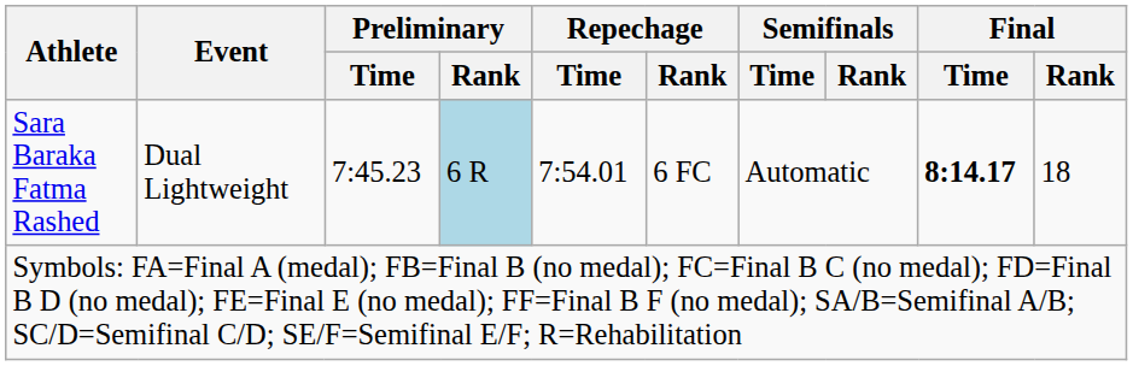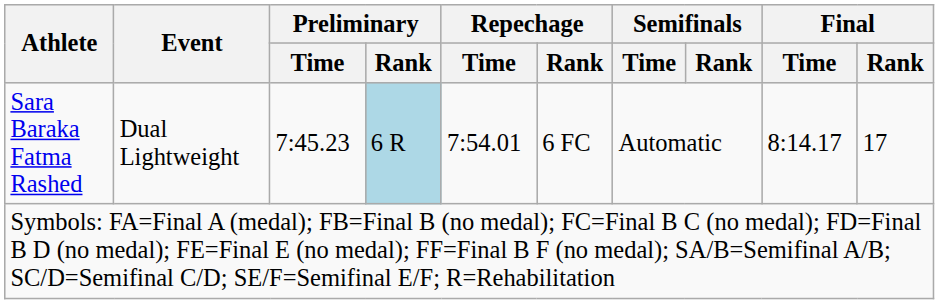 <table class="wikitable">
 <tr>
 <th rowspan="2">Athlete</th>
 <th rowspan="2">Event</th>
 <th colspan="2">Preliminary</th>
 <th colspan="2">Repechage</th>
 <th colspan="2">Semifinals</th>
 <th colspan="2">Final</th>
 </tr>
 <tr>
 <th>Time</th>
 <th>Rank</th>
 <th>Time</th>
 <th>Rank</th>
 <th>Time</th>
 <th>Rank</th>
 <th>Time</th>
 <th>Rank</th>
 </tr>
 <tr>
 <td><a href='#'>Sara Baraka</a><br><a href='#'>Fatma Rashed</a></td>
 <td>Dual Lightweight</td>
 <td>7:45.23</td>
 <td style="background: lightblue;">6 R</td>
 <td>7:54.01</td>
 <td>6 FC</td>
 <td colspan="2">Automatic</td>
-<td><strong>8:14.17</strong></td>
-<td>18</td>
+<td>8:14.17</td>
+<td>17</td>
 </tr>
 <tr>
 <td colspan="10">Symbols: FA=Final A (medal); FB=Final B (no medal); FC=Final B C (no medal); FD=Final B D (no medal); FE=Final E (no medal); FF=Final B F (no medal); SA/B=Semifinal A/B; SC/D=Semifinal C/D; SE/F=Semifinal E/F; R=Rehabilitation</td>
 </tr>
 </table>
